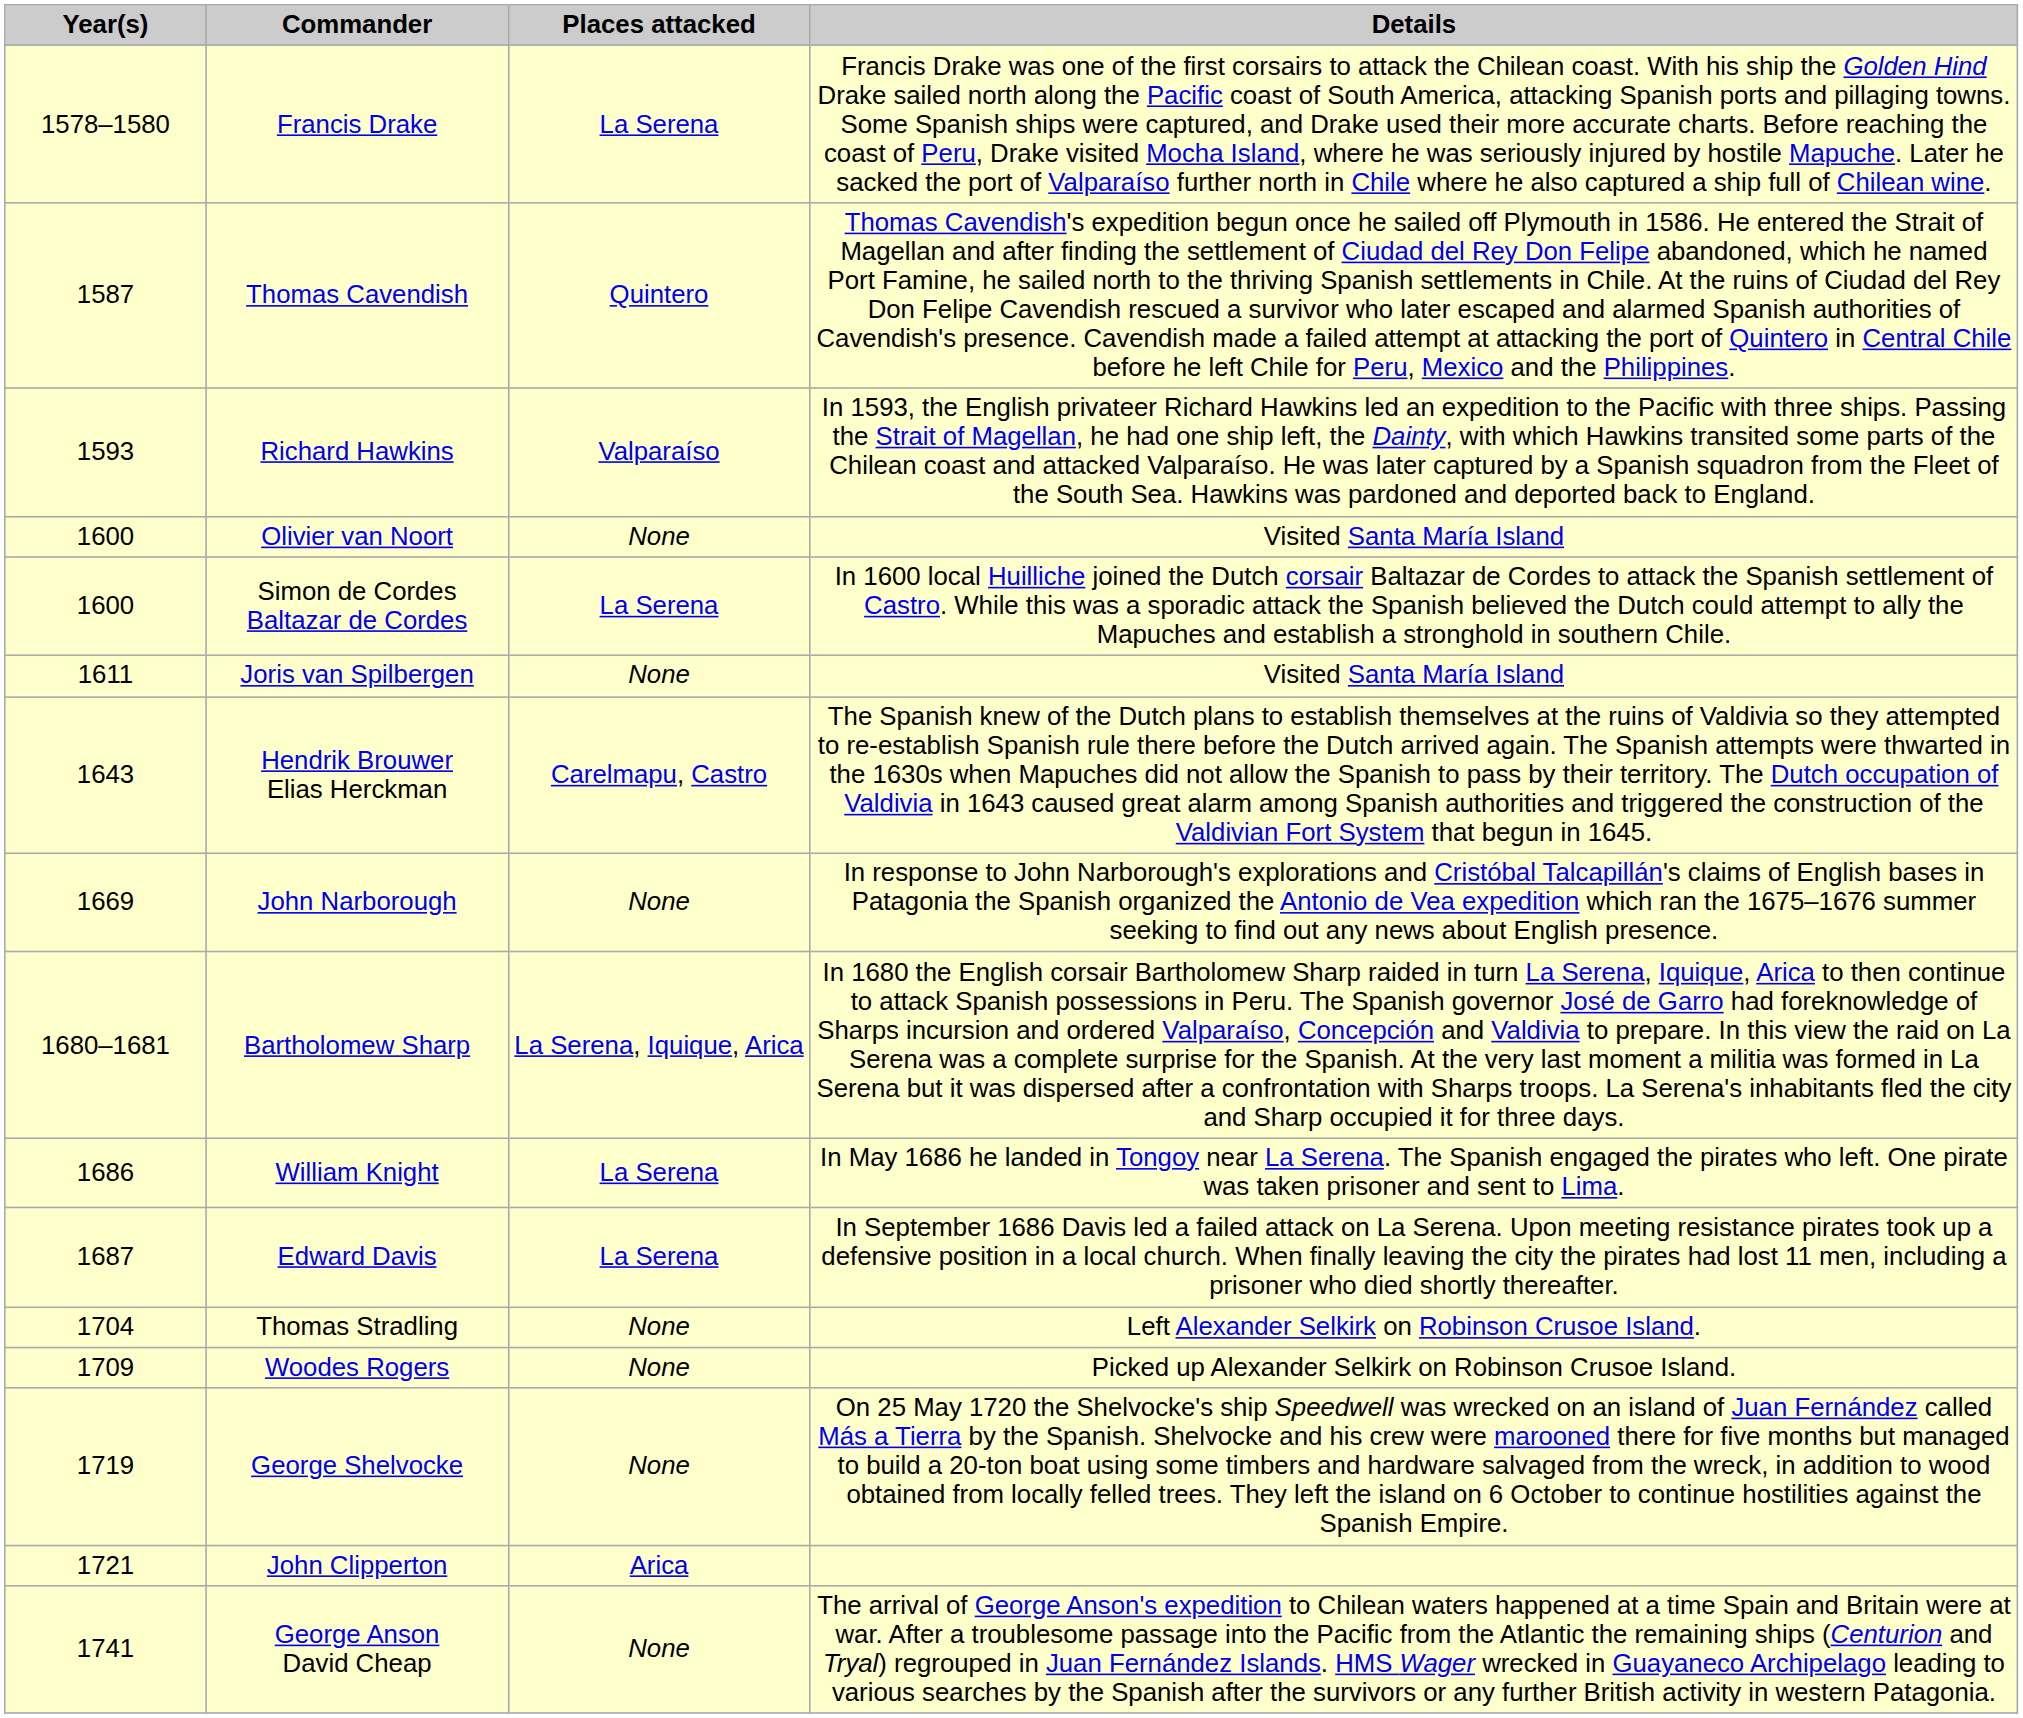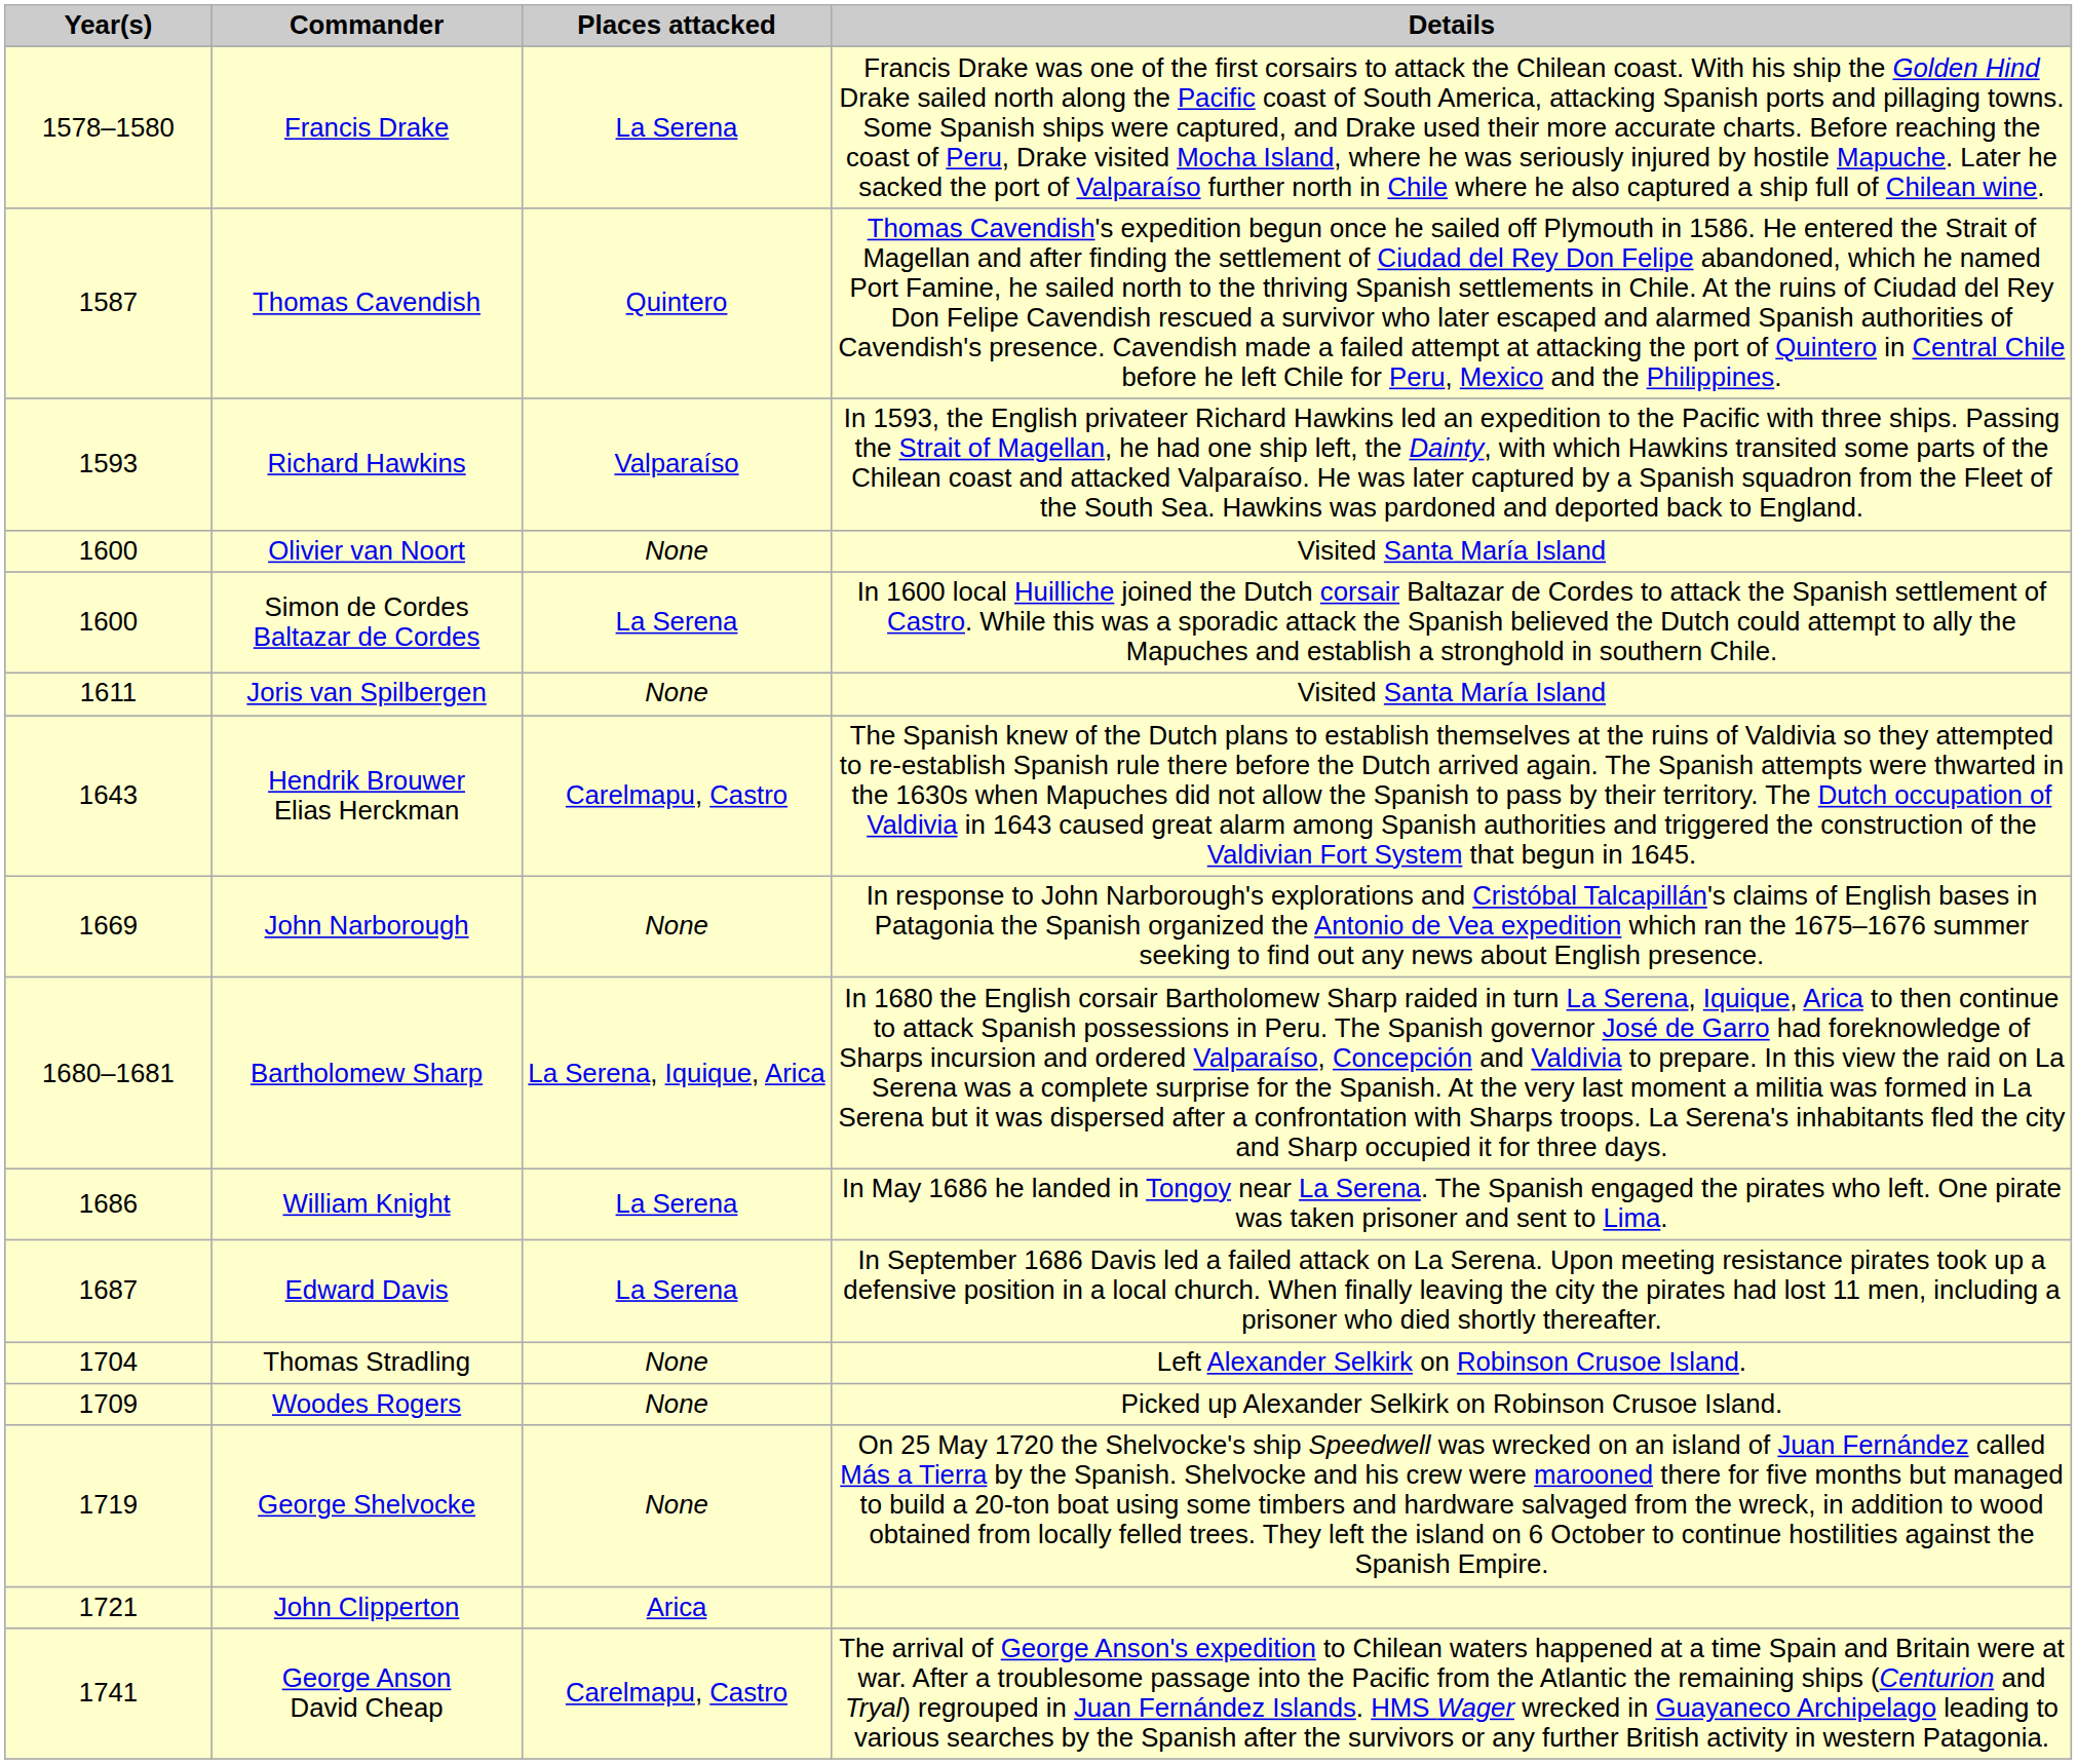 <table class="wikitable sortable" width="99%" style="text-align:center;">
 <tr>
 <th style="background:#CCCCCC;" width="10%">Year(s)</th>
 <th style="background:#CCCCCC;" width="15%">Commander</th>
 <th style="background:#CCCCCC;" width="15%">Places attacked</th>
 <th style="background:#CCCCCC;" width="60%">Details</th>
 </tr>
 <tr bgcolor=#FFFFCC>
 <td>1578–1580</td>
 <td> <a href='#'>Francis Drake</a></td>
 <td><a href='#'>La Serena</a></td>
 <td>Francis Drake was one of the first corsairs to attack the Chilean coast. With his ship the <em><a href='#'>Golden Hind</a></em> Drake sailed north along the <a href='#'>Pacific</a> coast of South America, attacking Spanish ports and pillaging towns. Some Spanish ships were captured, and Drake used their more accurate charts. Before reaching the coast of <a href='#'>Peru</a>, Drake visited <a href='#'>Mocha Island</a>, where he was seriously injured by hostile <a href='#'>Mapuche</a>. Later he sacked the port of <a href='#'>Valparaíso</a> further north in <a href='#'>Chile</a> where he also captured a ship full of <a href='#'>Chilean wine</a>.</td>
 </tr>
 <tr bgcolor=#FFFFCC>
 <td>1587</td>
 <td> <a href='#'>Thomas Cavendish</a></td>
 <td><a href='#'>Quintero</a></td>
 <td><a href='#'>Thomas Cavendish</a>'s expedition begun once he sailed off Plymouth in 1586. He entered the Strait of Magellan and after finding the settlement of <a href='#'>Ciudad del Rey Don Felipe</a> abandoned, which he named Port Famine, he sailed north to the thriving Spanish settlements in Chile. At the ruins of Ciudad del Rey Don Felipe Cavendish rescued a survivor who later escaped and alarmed Spanish authorities of Cavendish's presence. Cavendish made a failed attempt at attacking the port of <a href='#'>Quintero</a> in <a href='#'>Central Chile</a> before he left Chile for <a href='#'>Peru</a>, <a href='#'>Mexico</a> and the <a href='#'>Philippines</a>.</td>
 </tr>
 <tr bgcolor=#FFFFCC>
 <td>1593</td>
 <td> <a href='#'>Richard Hawkins</a></td>
 <td><a href='#'>Valparaíso</a></td>
 <td>In 1593, the English privateer Richard Hawkins led an expedition to the Pacific with three ships. Passing the <a href='#'>Strait of Magellan</a>, he had one ship left, the <a href='#'><em>Dainty</em></a>, with which Hawkins transited some parts of the Chilean coast and attacked Valparaíso. He was later captured by a Spanish squadron from the Fleet of the South Sea. Hawkins was pardoned and deported back to England.</td>
 </tr>
 <tr bgcolor=#FFFFCC>
 <td>1600</td>
 <td> <a href='#'>Olivier van Noort</a></td>
 <td><em>None</em></td>
 <td>Visited <a href='#'>Santa María Island</a></td>
 </tr>
 <tr bgcolor=#FFFFCC>
 <td>1600</td>
 <td> Simon de Cordes<br>  <a href='#'>Baltazar de Cordes</a></td>
 <td><a href='#'>La Serena</a></td>
 <td>In 1600 local <a href='#'>Huilliche</a> joined the Dutch <a href='#'>corsair</a> Baltazar de Cordes to attack the Spanish settlement of <a href='#'>Castro</a>. While this was a sporadic attack the Spanish believed the Dutch could attempt to ally the Mapuches and establish a stronghold in southern Chile.</td>
 </tr>
 <tr bgcolor=#FFFFCC>
 <td>1611</td>
 <td> <a href='#'>Joris van Spilbergen</a></td>
 <td><em>None</em></td>
 <td>Visited <a href='#'>Santa María Island</a></td>
 </tr>
 <tr bgcolor=#FFFFCC>
 <td>1643</td>
 <td> <a href='#'>Hendrik Brouwer</a><br> Elias Herckman</td>
 <td><a href='#'>Carelmapu</a>, <a href='#'>Castro</a></td>
 <td>The Spanish knew of the Dutch plans to establish themselves at the ruins of Valdivia so they attempted to re-establish Spanish rule there before the Dutch arrived again. The Spanish attempts were thwarted in the 1630s when Mapuches did not allow the Spanish to pass by their territory. The <a href='#'>Dutch occupation of Valdivia</a> in 1643 caused great alarm among Spanish authorities and triggered the construction of the <a href='#'>Valdivian Fort System</a> that begun in 1645.</td>
 </tr>
 <tr bgcolor=#FFFFCC>
 <td>1669</td>
 <td> <a href='#'>John Narborough</a></td>
 <td><em>None</em></td>
 <td>In response to John Narborough's explorations and <a href='#'>Cristóbal Talcapillán</a>'s claims of English bases in Patagonia the Spanish organized the <a href='#'>Antonio de Vea expedition</a> which ran the 1675–1676 summer seeking to find out any news about English presence.</td>
 </tr>
 <tr bgcolor=#FFFFCC>
 <td>1680–1681</td>
 <td> <a href='#'>Bartholomew Sharp</a></td>
 <td><a href='#'>La Serena</a>, <a href='#'>Iquique</a>, <a href='#'>Arica</a></td>
 <td>In 1680 the English corsair Bartholomew Sharp raided in turn <a href='#'>La Serena</a>, <a href='#'>Iquique</a>, <a href='#'>Arica</a> to then continue to attack Spanish possessions in Peru. The Spanish governor <a href='#'>José de Garro</a> had foreknowledge of Sharps incursion and ordered <a href='#'>Valparaíso</a>, <a href='#'>Concepción</a> and <a href='#'>Valdivia</a> to prepare. In this view the raid on La Serena was a complete surprise for the Spanish. At the very last moment a militia was formed in La Serena but it was dispersed after a confrontation with Sharps troops. La Serena's inhabitants fled the city and Sharp occupied it for three days.</td>
 </tr>
 <tr bgcolor=#FFFFCC>
 <td>1686</td>
 <td> <a href='#'>William Knight</a></td>
 <td><a href='#'>La Serena</a></td>
 <td>In May 1686 he landed in <a href='#'>Tongoy</a> near <a href='#'>La Serena</a>. The Spanish engaged the pirates who left. One pirate was taken prisoner and sent to <a href='#'>Lima</a>.</td>
 </tr>
 <tr bgcolor=#FFFFCC>
 <td>1687</td>
 <td> <a href='#'>Edward Davis</a></td>
 <td><a href='#'>La Serena</a></td>
 <td>In September 1686 Davis led a failed attack on La Serena. Upon meeting resistance pirates took up a defensive position in a local church. When finally leaving the city the pirates had lost 11 men, including a prisoner who died shortly thereafter.</td>
 </tr>
 <tr bgcolor=#FFFFCC>
 <td>1704</td>
 <td> Thomas Stradling</td>
 <td><em>None</em></td>
 <td>Left <a href='#'>Alexander Selkirk</a> on <a href='#'>Robinson Crusoe Island</a>.</td>
 </tr>
 <tr bgcolor=#FFFFCC>
 <td>1709</td>
 <td> <a href='#'>Woodes Rogers</a></td>
 <td><em>None</em></td>
 <td>Picked up Alexander Selkirk on Robinson Crusoe Island.</td>
 </tr>
 <tr bgcolor=#FFFFCC>
 <td>1719</td>
 <td> <a href='#'>George Shelvocke</a></td>
 <td><em>None</em></td>
 <td>On 25 May 1720 the Shelvocke's ship <em>Speedwell</em> was wrecked on an island of <a href='#'>Juan Fernández</a> called <a href='#'>Más a Tierra</a> by the Spanish. Shelvocke and his crew were <a href='#'>marooned</a> there for five months but managed to build a 20-ton boat using some timbers and hardware salvaged from the wreck, in addition to wood obtained from locally felled trees. They left the island on 6 October to continue hostilities against the Spanish Empire.</td>
 </tr>
 <tr bgcolor=#FFFFCC>
 <td>1721</td>
 <td> <a href='#'>John Clipperton</a></td>
 <td><a href='#'>Arica</a></td>
 <td></td>
 </tr>
 <tr bgcolor=#FFFFCC>
 <td>1741</td>
 <td> <a href='#'>George Anson</a><br> David Cheap</td>
-<td><em>None</em></td>
+<td><a href='#'>Carelmapu</a>, <a href='#'>Castro</a></td>
 <td>The arrival of <a href='#'>George Anson's expedition</a> to Chilean waters happened at a time Spain and Britain were at war. After a troublesome passage into the Pacific from the Atlantic the remaining ships (<em><a href='#'>Centurion</a></em> and <em>Tryal</em>) regrouped in <a href='#'>Juan Fernández Islands</a>. <a href='#'>HMS <em>Wager</em></a> wrecked in <a href='#'>Guayaneco Archipelago</a> leading to various searches by the Spanish after the survivors or any further British activity in western Patagonia.</td>
 </tr>
 </table>
